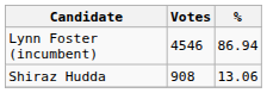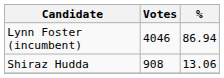 <table class="wikitable">
 <tr>
 <th bgcolor="#DDDDFF" width="150px">Candidate</th>
 <th bgcolor="#DDDDFF">Votes</th>
 <th bgcolor="#DDDDFF">%</th>
 </tr>
 <tr>
 <td>Lynn Foster (incumbent)</td>
-<td>4546</td>
+<td>4046</td>
 <td>86.94</td>
 </tr>
 <tr>
 <td>Shiraz Hudda</td>
 <td>908</td>
 <td>13.06</td>
 </tr>
 <tr>
 </tr>
 </table>
